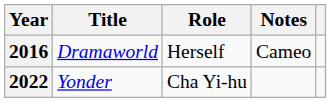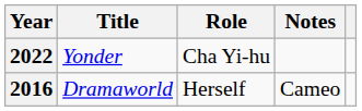 <table class="wikitable plainrowheaders sortable">
 <tr>
 <th scope="col">Year</th>
 <th scope="col">Title</th>
 <th scope="col">Role</th>
 <th scope="col" class="unsortable">Notes</th>
 <th scope="col" class="unsortable"></th>
 </tr>
 <tr>
+<th scope="row">2022</th>
+<td><em><a href='#'>Yonder</a></em></td>
+<td>Cha Yi-hu</td>
+<td></td>
+<td style="text-align:center"></td>
+</tr>
+<tr>
 <th scope="row">2016</th>
 <td><em><a href='#'>Dramaworld</a></em></td>
 <td>Herself</td>
 <td>Cameo</td>
 <td style="text-align:center"></td>
 </tr>
-<tr>
-<th scope="row">2022</th>
-<td><em><a href='#'>Yonder</a></em></td>
-<td>Cha Yi-hu</td>
-<td></td>
-<td style="text-align:center"></td>
-</tr>
 </table>
